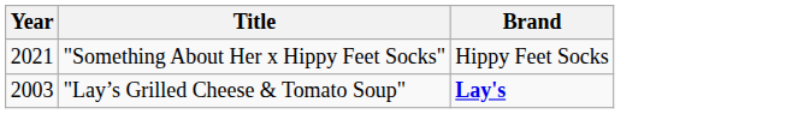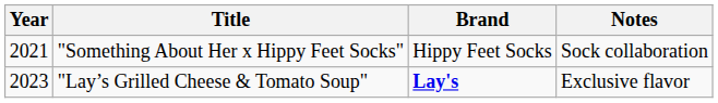 <table class="wikitable">
 <tr>
 <th>Year</th>
 <th>Title</th>
 <th>Brand</th>
+<th>Notes</th>
 </tr>
 <tr>
 <td>2021</td>
 <td>"Something About Her x Hippy Feet Socks"</td>
 <td>Hippy Feet Socks</td>
+<td>Sock collaboration</td>
 </tr>
 <tr>
-<td>2003</td>
+<td>2023</td>
 <td>"Lay’s Grilled Cheese & Tomato Soup"</td>
 <td><strong><a href='#'>Lay's</a></strong></td>
+<td>Exclusive flavor</td>
 </tr>
 </table>
